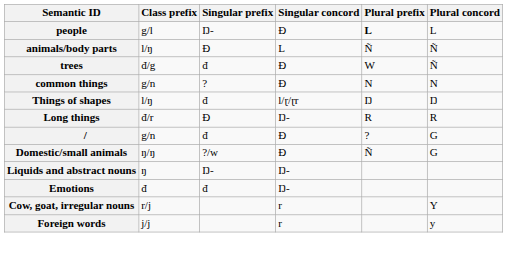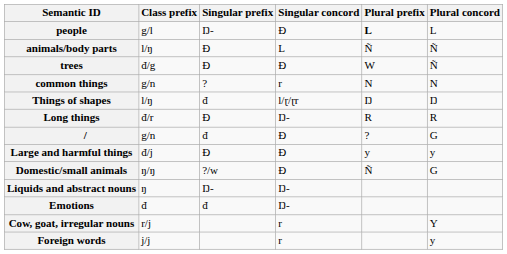 <table class="wikitable">
 <tr>
 <th>Semantic ID</th>
 <th>Class prefix</th>
 <th>Singular prefix</th>
 <th>Singular concord</th>
 <th>Plural prefix</th>
 <th>Plural concord</th>
 </tr>
 <tr>
 <th>people</th>
 <td>g/l</td>
 <td>Ŋ-</td>
 <td>Đ</td>
 <td><strong>L</strong></td>
 <td>L</td>
 </tr>
 <tr>
 <th>animals/body parts</th>
 <td>l/ŋ</td>
 <td>Đ</td>
 <td>L</td>
 <td>Ñ</td>
 <td>Ñ</td>
 </tr>
 <tr>
 <th>trees</th>
 <td>đ/g</td>
-<td>đ</td>
+<td>Đ</td>
 <td>Đ</td>
 <td>W</td>
 <td>Ñ</td>
 </tr>
 <tr>
 <th>common things</th>
 <td>g/n</td>
 <td>?</td>
-<td>Đ</td>
+<td>r</td>
 <td>N</td>
 <td>N</td>
 </tr>
 <tr>
 <th>Things of shapes</th>
 <td>l/ŋ</td>
 <td>đ</td>
 <td>l/ɽ/ɽr</td>
 <td>Ŋ</td>
 <td>Ŋ</td>
 </tr>
 <tr>
 <th>Long things</th>
 <td>đ/r</td>
 <td>Đ</td>
 <td>Ŋ-</td>
 <td>R</td>
 <td>R</td>
 </tr>
 <tr>
 <th>          /</th>
 <td>g/n</td>
 <td>đ</td>
 <td>Đ</td>
 <td>?</td>
 <td>G</td>
+</tr>
+<tr>
+<th>Large and harmful things</th>
+<td>đ/j</td>
+<td>Đ</td>
+<td>Đ</td>
+<td>y</td>
+<td>y</td>
 </tr>
 <tr>
 <th>Domestic/small animals</th>
 <td>ŋ/ŋ</td>
 <td>?/w</td>
 <td>Đ</td>
 <td>Ñ</td>
 <td>G</td>
 </tr>
 <tr>
 <th>Liquids and abstract nouns</th>
 <td>ŋ</td>
 <td>Ŋ-</td>
 <td>Ŋ-</td>
 <td></td>
 <td></td>
 </tr>
 <tr>
 <th>Emotions</th>
 <td>đ</td>
 <td>đ</td>
 <td>Ŋ-</td>
 <td></td>
 <td></td>
 </tr>
 <tr>
 <th>Cow, goat, irregular nouns</th>
 <td>r/j</td>
 <td></td>
 <td>r</td>
 <td></td>
 <td>Y</td>
 </tr>
 <tr>
 <th>Foreign words</th>
 <td>j/j</td>
 <td></td>
 <td>r</td>
 <td></td>
 <td>y</td>
 </tr>
 </table>
